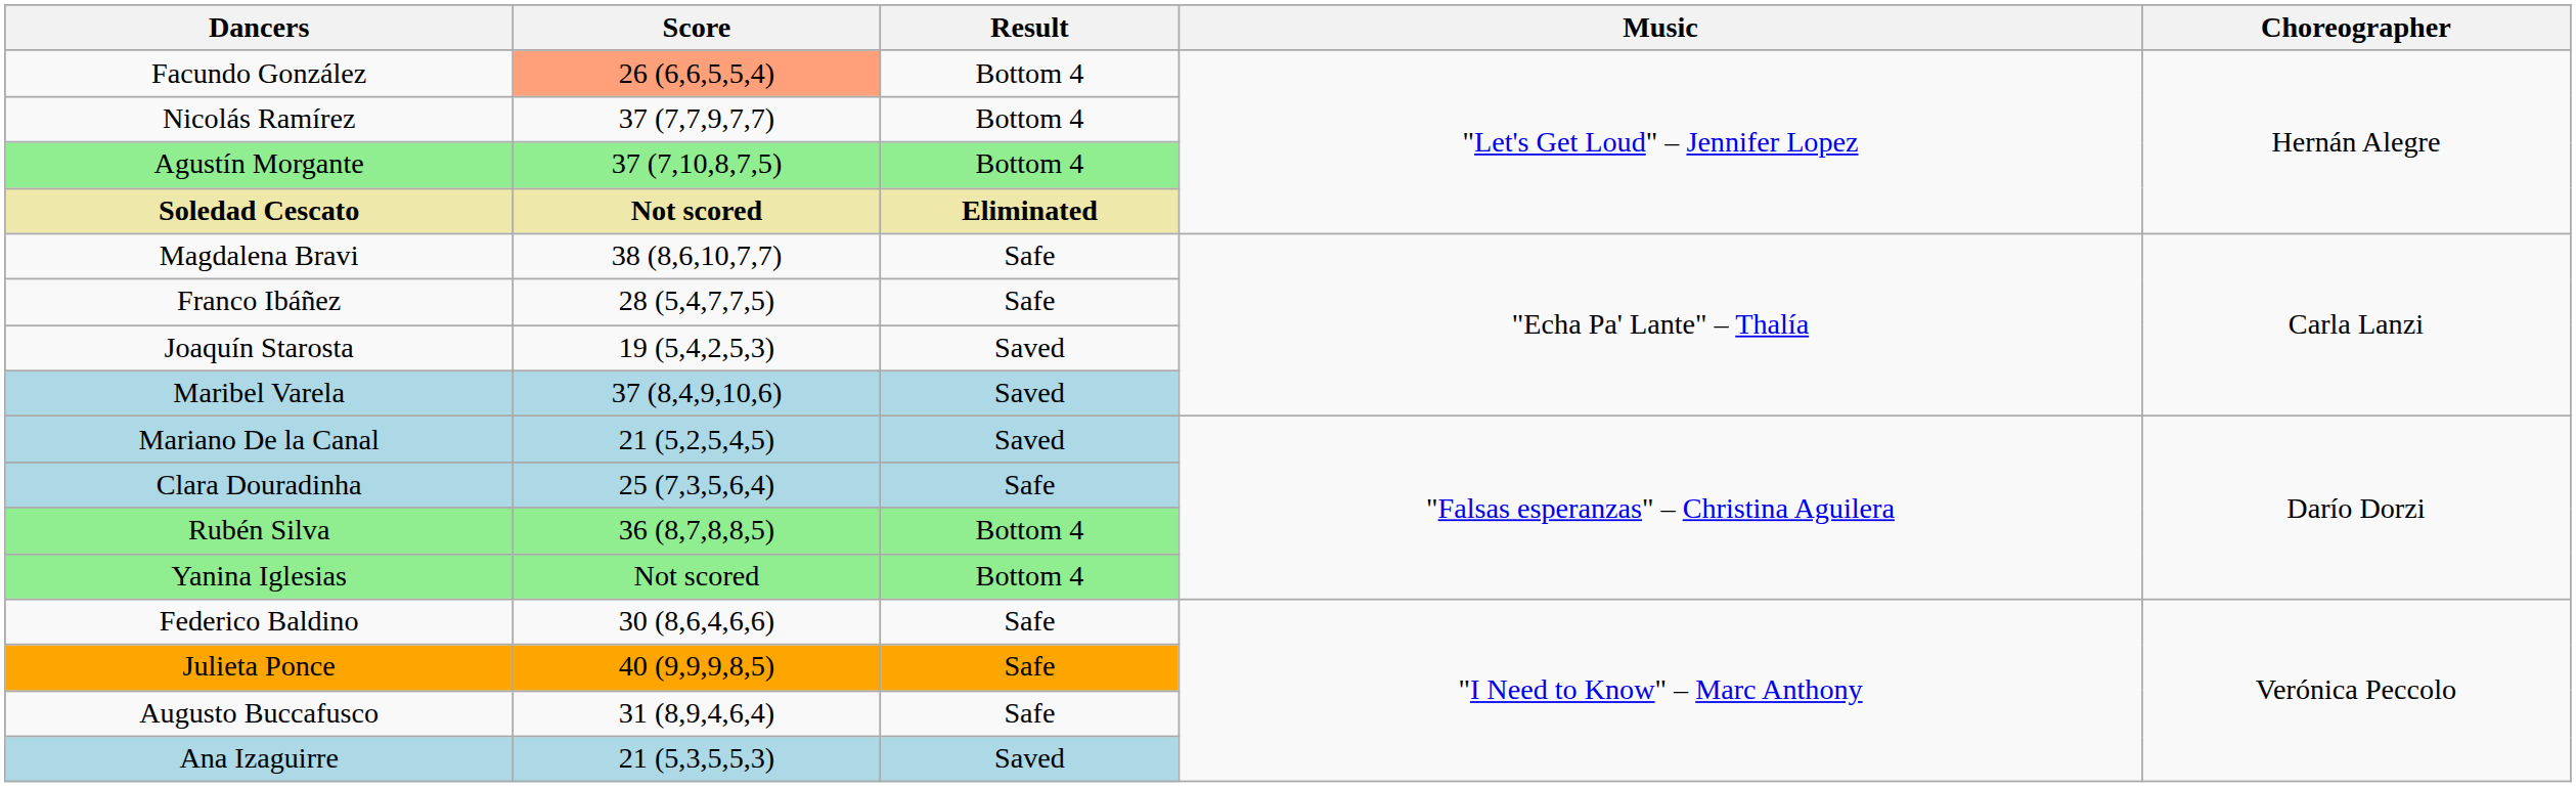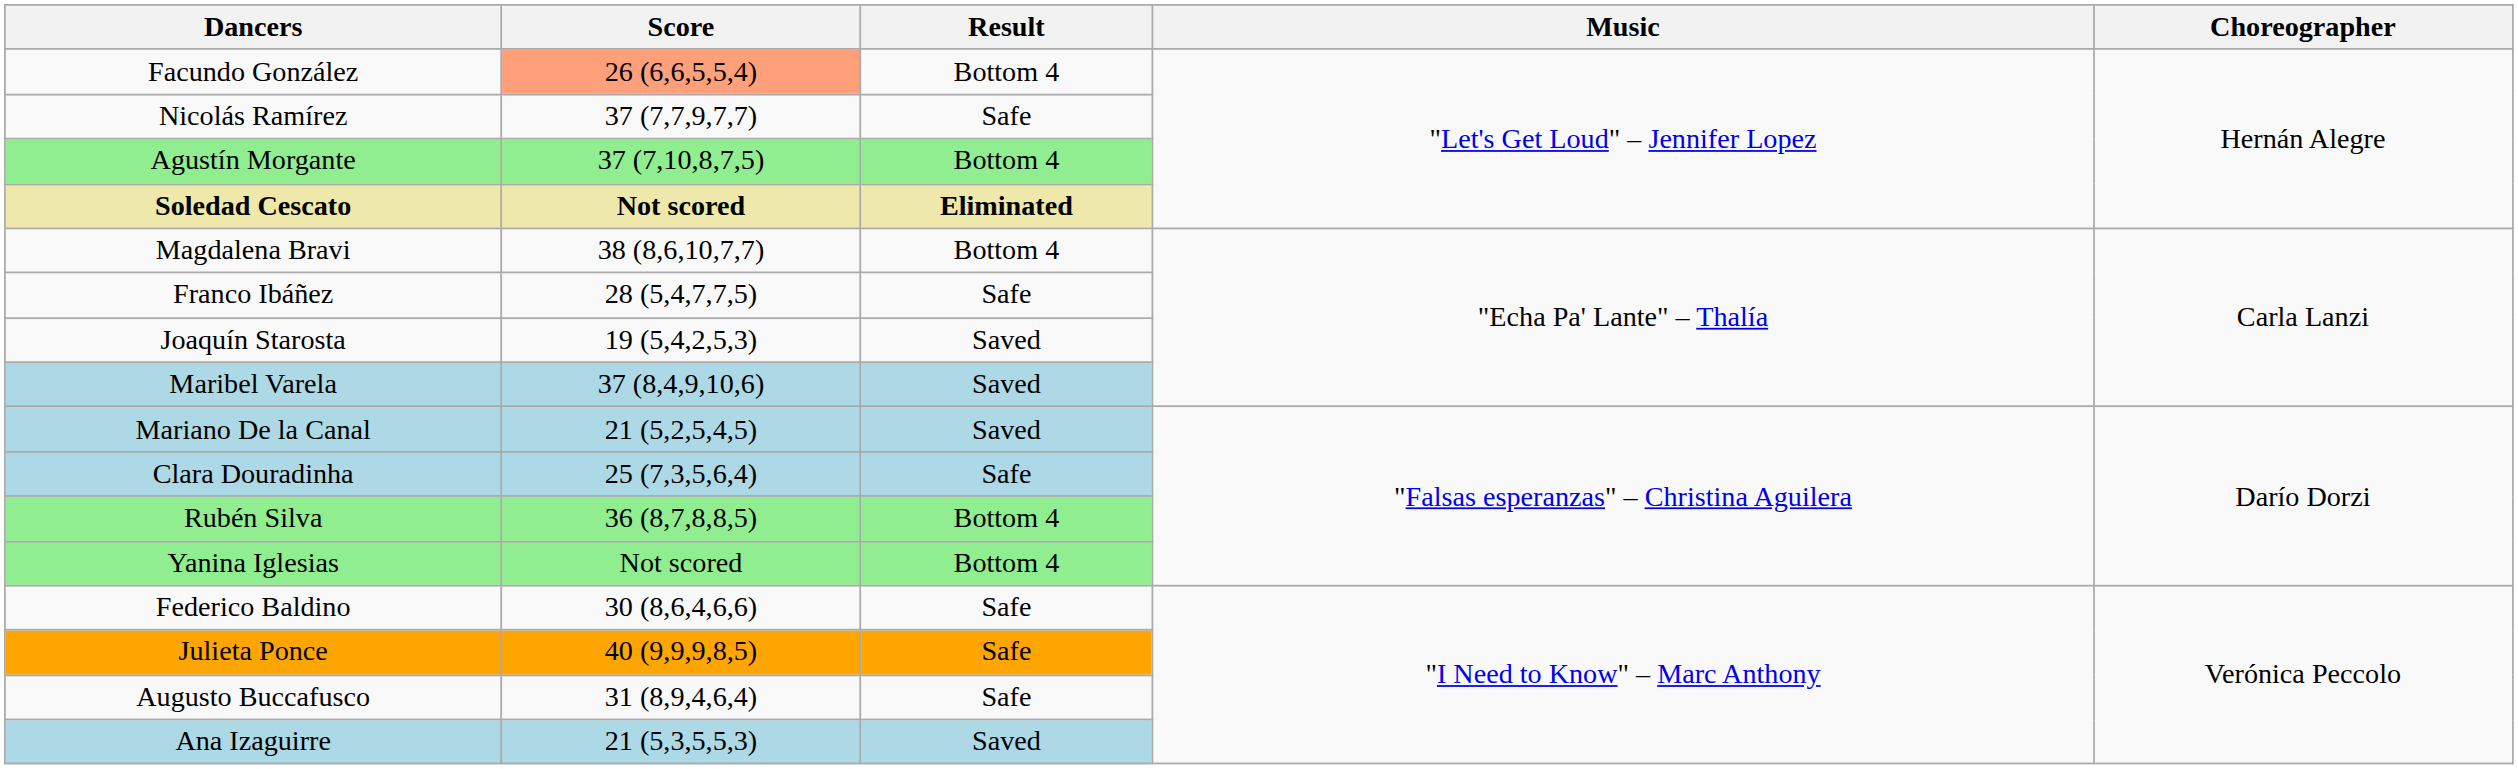 <table class="wikitable" width="90%" style="text-align:center;">
 <tr bgcolor="f2f2f2">
 <td><strong>Dancers</strong></td>
 <td><strong>Score</strong></td>
 <td><strong>Result</strong></td>
 <td><strong>Music</strong></td>
 <td><strong>Choreographer</strong></td>
 </tr>
 <tr>
 <td>Facundo González</td>
 <td style="background: lightsalmon;">26 (6,6,5,5,4)</td>
 <td>Bottom 4</td>
 <td rowspan=4>"<a href='#'>Let's Get Loud</a>" – <a href='#'>Jennifer Lopez</a></td>
 <td rowspan=4>Hernán Alegre</td>
 </tr>
 <tr>
 <td>Nicolás Ramírez</td>
 <td>37 (7,7,9,7,7)</td>
-<td>Bottom 4</td>
+<td>Safe</td>
 </tr>
 <tr bgcolor="lightgreen">
 <td>Agustín Morgante</td>
 <td>37 (7,10,8,7,5)</td>
 <td>Bottom 4</td>
 </tr>
 <tr bgcolor="palegoldenrod">
 <td><strong>Soledad Cescato</strong></td>
 <td><strong>Not scored</strong></td>
 <td><strong>Eliminated</strong></td>
 </tr>
 <tr>
 <td>Magdalena Bravi</td>
 <td>38 (8,6,10,7,7)</td>
-<td>Safe</td>
+<td>Bottom 4</td>
 <td rowspan=4>"Echa Pa' Lante" – <a href='#'>Thalía</a></td>
 <td rowspan=4>Carla Lanzi</td>
 </tr>
 <tr>
 <td>Franco Ibáñez</td>
 <td>28 (5,4,7,7,5)</td>
 <td>Safe</td>
 </tr>
 <tr>
 <td>Joaquín Starosta</td>
 <td>19 (5,4,2,5,3)</td>
 <td>Saved</td>
 </tr>
 <tr bgcolor=lightblue>
 <td>Maribel Varela</td>
 <td>37 (8,4,9,10,6)</td>
 <td>Saved</td>
 </tr>
 <tr>
 <td bgcolor=lightblue>Mariano De la Canal</td>
 <td bgcolor=lightblue>21 (5,2,5,4,5)</td>
 <td bgcolor=lightblue>Saved</td>
 <td rowspan=4>"<a href='#'>Falsas esperanzas</a>" – <a href='#'>Christina Aguilera</a></td>
 <td rowspan=4>Darío Dorzi</td>
 </tr>
 <tr bgcolor=lightblue>
 <td>Clara Douradinha</td>
 <td>25 (7,3,5,6,4)</td>
 <td>Safe</td>
 </tr>
 <tr bgcolor="lightgreen">
 <td>Rubén Silva</td>
 <td>36 (8,7,8,8,5)</td>
 <td>Bottom 4</td>
 </tr>
 <tr bgcolor="lightgreen">
 <td>Yanina Iglesias</td>
 <td>Not scored</td>
 <td>Bottom 4</td>
 </tr>
 <tr>
 <td>Federico Baldino</td>
 <td>30 (8,6,4,6,6)</td>
 <td>Safe</td>
 <td rowspan=4>"<a href='#'>I Need to Know</a>" – <a href='#'>Marc Anthony</a></td>
 <td rowspan=4>Verónica Peccolo</td>
 </tr>
 <tr bgcolor=orange>
 <td>Julieta Ponce</td>
 <td>40 (9,9,9,8,5)</td>
 <td>Safe</td>
 </tr>
 <tr>
 <td>Augusto Buccafusco</td>
 <td>31 (8,9,4,6,4)</td>
 <td>Safe</td>
 </tr>
 <tr bgcolor=lightblue>
 <td>Ana Izaguirre</td>
 <td>21 (5,3,5,5,3)</td>
 <td>Saved</td>
 </tr>
 </table>
